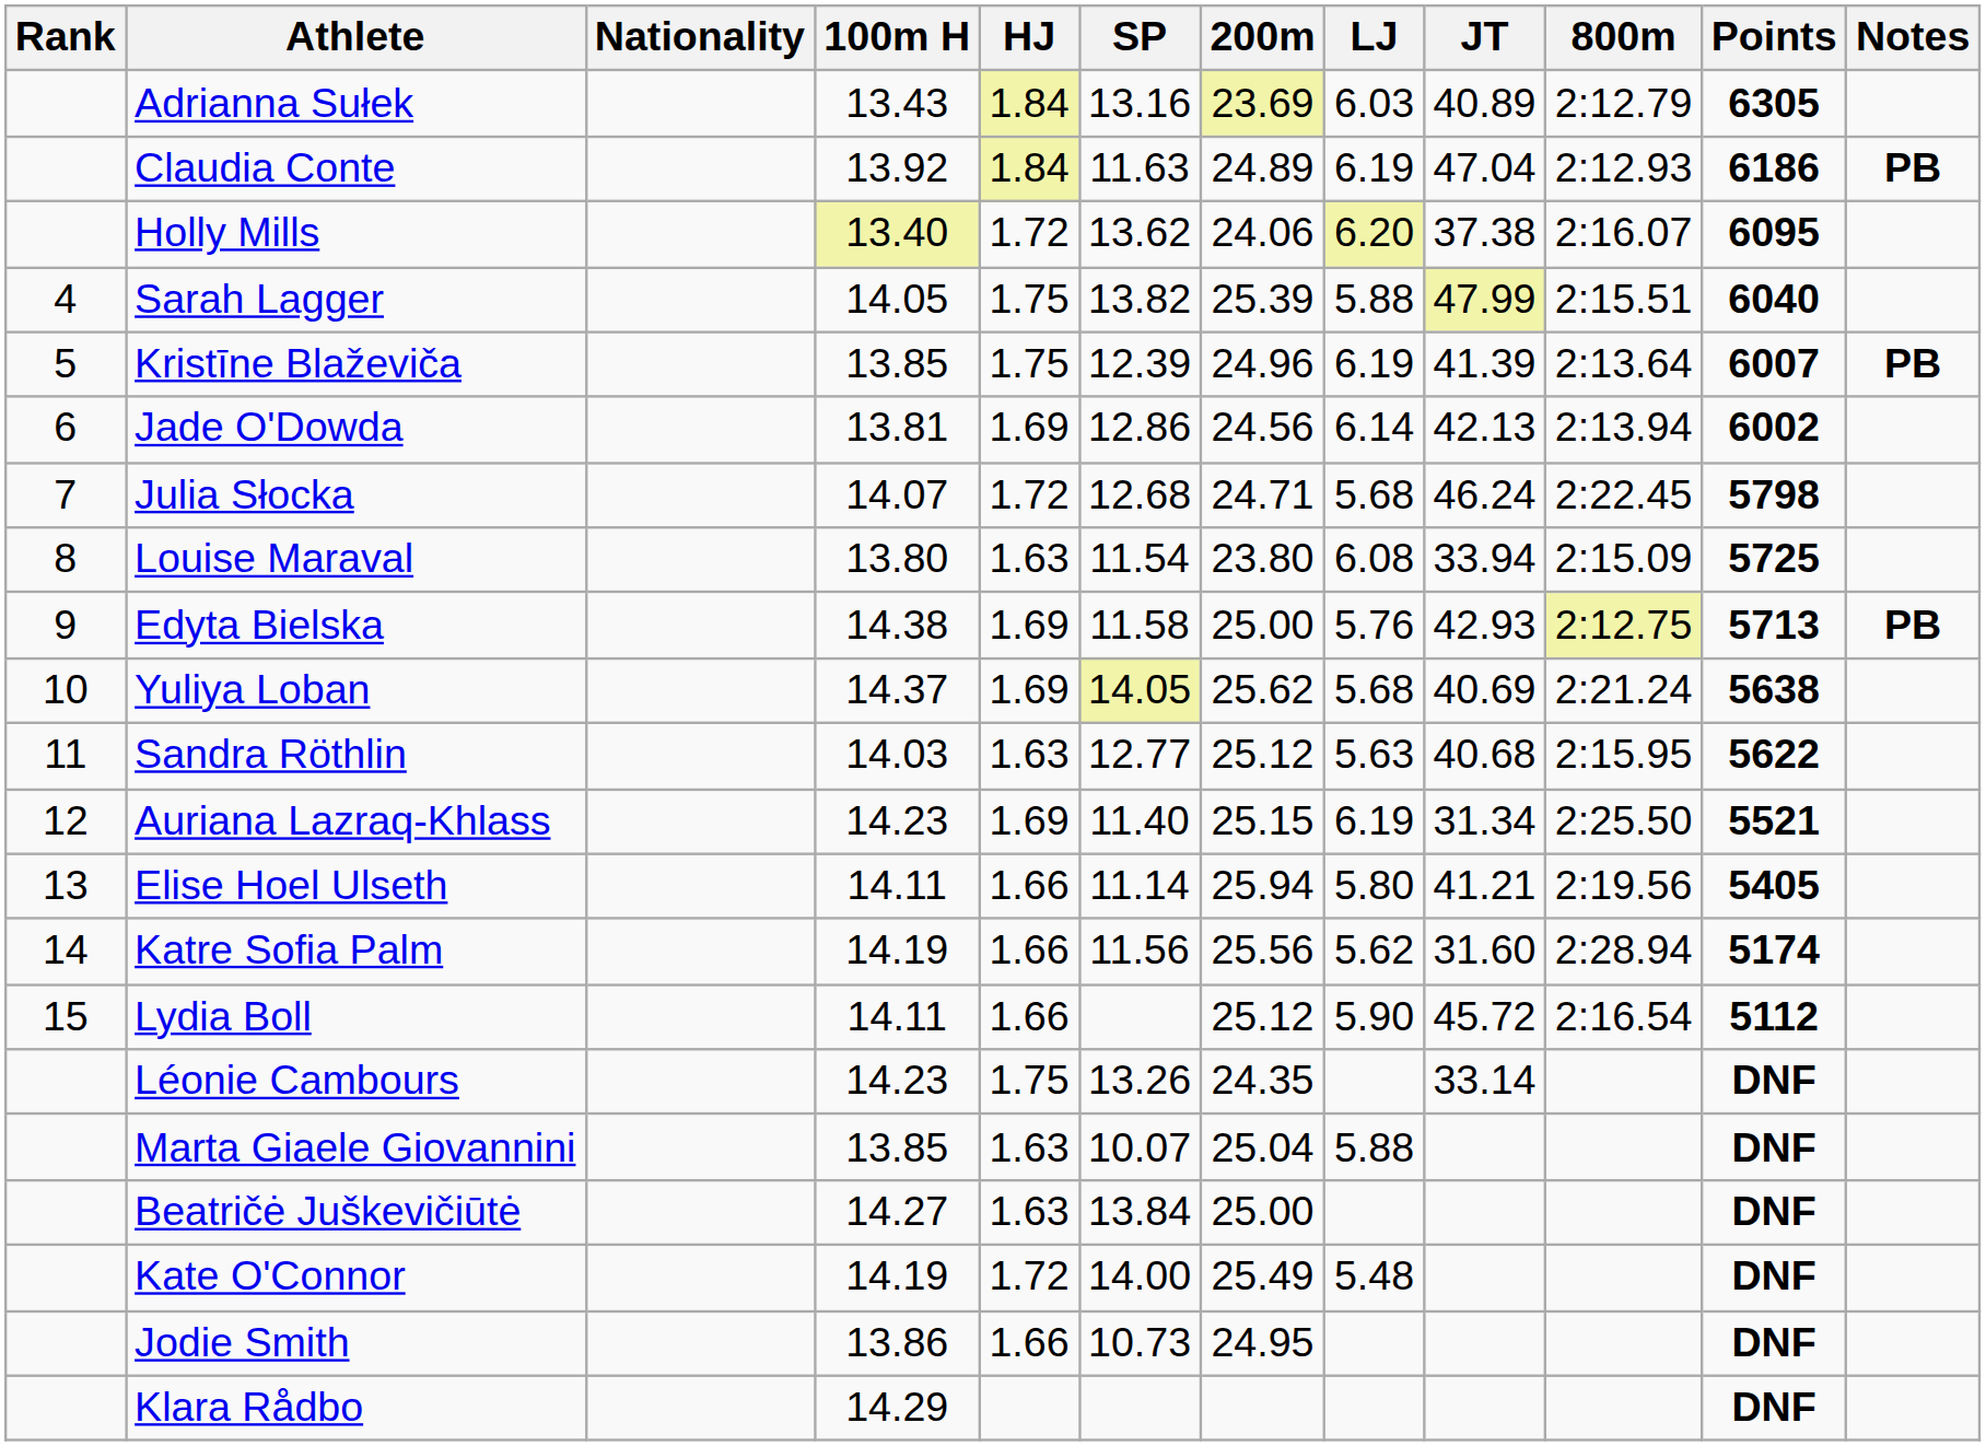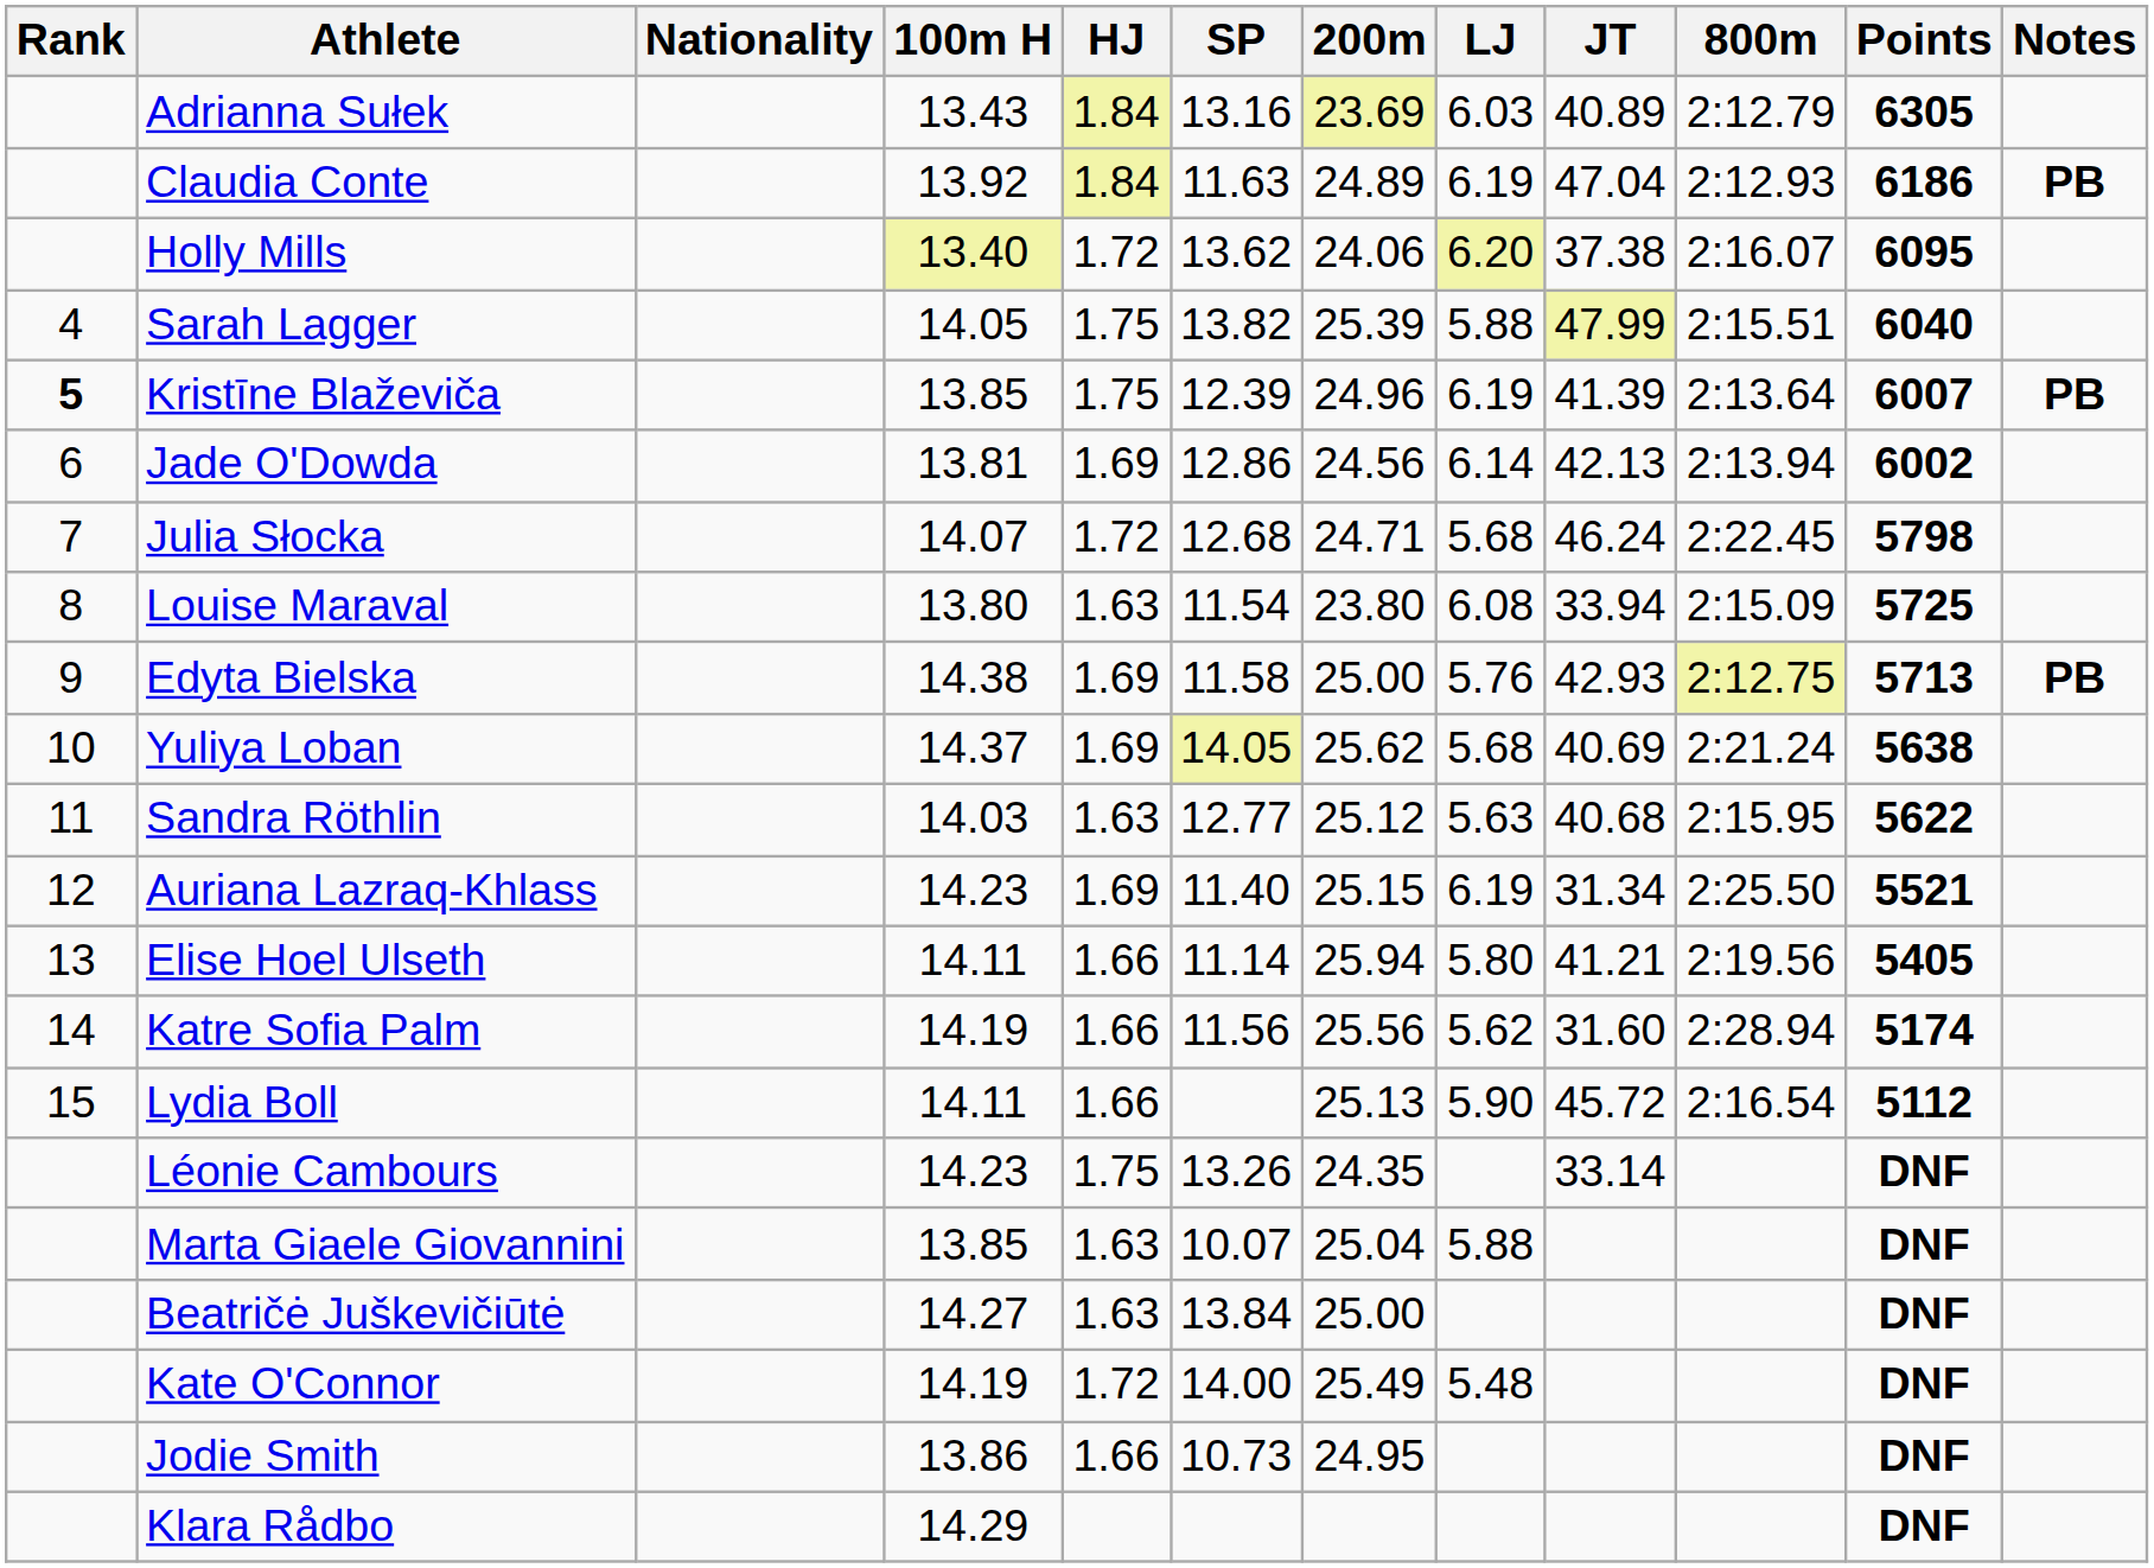 <table class="wikitable sortable" style=" text-align:center">
 <tr>
 <th>Rank</th>
 <th>Athlete</th>
 <th>Nationality</th>
 <th>100m H</th>
 <th>HJ</th>
 <th>SP</th>
 <th>200m</th>
 <th>LJ</th>
 <th>JT</th>
 <th>800m</th>
 <th>Points</th>
 <th>Notes</th>
 </tr>
 <tr>
 <td></td>
 <td align=left><a href='#'>Adrianna Sułek</a></td>
 <td align=left></td>
 <td>13.43</td>
 <td bgcolor=#F2F5A9>1.84</td>
 <td>13.16</td>
 <td bgcolor=#F2F5A9>23.69</td>
 <td>6.03</td>
 <td>40.89</td>
 <td>2:12.79</td>
 <td><strong>6305</strong></td>
 <td></td>
 </tr>
 <tr>
 <td></td>
 <td align=left><a href='#'>Claudia Conte</a></td>
 <td align=left></td>
 <td>13.92</td>
 <td bgcolor=#F2F5A9>1.84</td>
 <td>11.63</td>
 <td>24.89</td>
 <td>6.19</td>
 <td>47.04</td>
 <td>2:12.93</td>
 <td><strong>6186</strong></td>
 <td><strong>PB</strong></td>
 </tr>
 <tr>
 <td></td>
 <td align=left><a href='#'>Holly Mills</a></td>
 <td align=left></td>
 <td bgcolor=#F2F5A9>13.40</td>
 <td>1.72</td>
 <td>13.62</td>
 <td>24.06</td>
 <td bgcolor=#F2F5A9>6.20</td>
 <td>37.38</td>
 <td>2:16.07</td>
 <td><strong>6095</strong></td>
 <td></td>
 </tr>
 <tr>
 <td>4</td>
 <td align=left><a href='#'>Sarah Lagger</a></td>
 <td align=left></td>
 <td>14.05</td>
 <td>1.75</td>
 <td>13.82</td>
 <td>25.39</td>
 <td>5.88</td>
 <td bgcolor=#F2F5A9>47.99</td>
 <td>2:15.51</td>
 <td><strong>6040</strong></td>
 <td></td>
 </tr>
 <tr>
-<td>5</td>
+<td><strong>5</strong></td>
 <td align=left><a href='#'>Kristīne Blaževiča</a></td>
 <td align=left></td>
 <td>13.85</td>
 <td>1.75</td>
 <td>12.39</td>
 <td>24.96</td>
 <td>6.19</td>
 <td>41.39</td>
 <td>2:13.64</td>
 <td><strong>6007</strong></td>
 <td><strong>PB</strong></td>
 </tr>
 <tr>
 <td>6</td>
 <td align=left><a href='#'>Jade O'Dowda</a></td>
 <td align=left></td>
 <td>13.81</td>
 <td>1.69</td>
 <td>12.86</td>
 <td>24.56</td>
 <td>6.14</td>
 <td>42.13</td>
 <td>2:13.94</td>
 <td><strong>6002</strong></td>
 <td></td>
 </tr>
 <tr>
 <td>7</td>
 <td align=left><a href='#'>Julia Słocka</a></td>
 <td align=left></td>
 <td>14.07</td>
 <td>1.72</td>
 <td>12.68</td>
 <td>24.71</td>
 <td>5.68</td>
 <td>46.24</td>
 <td>2:22.45</td>
 <td><strong>5798</strong></td>
 <td></td>
 </tr>
 <tr>
 <td>8</td>
 <td align=left><a href='#'>Louise Maraval</a></td>
 <td align=left></td>
 <td>13.80</td>
 <td>1.63</td>
 <td>11.54</td>
 <td>23.80</td>
 <td>6.08</td>
 <td>33.94</td>
 <td>2:15.09</td>
 <td><strong>5725</strong></td>
 <td></td>
 </tr>
 <tr>
 <td>9</td>
 <td align=left><a href='#'>Edyta Bielska</a></td>
 <td align=left></td>
 <td>14.38</td>
 <td>1.69</td>
 <td>11.58</td>
 <td>25.00</td>
 <td>5.76</td>
 <td>42.93</td>
 <td bgcolor=#F2F5A9>2:12.75</td>
 <td><strong>5713</strong></td>
 <td><strong>PB</strong></td>
 </tr>
 <tr>
 <td>10</td>
 <td align=left><a href='#'>Yuliya Loban</a></td>
 <td align=left></td>
 <td>14.37</td>
 <td>1.69</td>
 <td bgcolor=#F2F5A9>14.05</td>
 <td>25.62</td>
 <td>5.68</td>
 <td>40.69</td>
 <td>2:21.24</td>
 <td><strong>5638</strong></td>
 <td></td>
 </tr>
 <tr>
 <td>11</td>
 <td align=left><a href='#'>Sandra Röthlin</a></td>
 <td align=left></td>
 <td>14.03</td>
 <td>1.63</td>
 <td>12.77</td>
 <td>25.12</td>
 <td>5.63</td>
 <td>40.68</td>
 <td>2:15.95</td>
 <td><strong>5622</strong></td>
 <td></td>
 </tr>
 <tr>
 <td>12</td>
 <td align=left><a href='#'>Auriana Lazraq-Khlass</a></td>
 <td align=left></td>
 <td>14.23</td>
 <td>1.69</td>
 <td>11.40</td>
 <td>25.15</td>
 <td>6.19</td>
 <td>31.34</td>
 <td>2:25.50</td>
 <td><strong>5521</strong></td>
 <td></td>
 </tr>
 <tr>
 <td>13</td>
 <td align=left><a href='#'>Elise Hoel Ulseth</a></td>
 <td align=left></td>
 <td>14.11</td>
 <td>1.66</td>
 <td>11.14</td>
 <td>25.94</td>
 <td>5.80</td>
 <td>41.21</td>
 <td>2:19.56</td>
 <td><strong>5405</strong></td>
 <td></td>
 </tr>
 <tr>
 <td>14</td>
 <td align=left><a href='#'>Katre Sofia Palm</a></td>
 <td align=left></td>
 <td>14.19</td>
 <td>1.66</td>
 <td>11.56</td>
 <td>25.56</td>
 <td>5.62</td>
 <td>31.60</td>
 <td>2:28.94</td>
 <td><strong>5174</strong></td>
 <td></td>
 </tr>
 <tr>
 <td>15</td>
 <td align=left><a href='#'>Lydia Boll</a></td>
 <td align=left></td>
 <td>14.11</td>
 <td>1.66</td>
 <td></td>
-<td>25.12</td>
+<td>25.13</td>
 <td>5.90</td>
 <td>45.72</td>
 <td>2:16.54</td>
 <td><strong>5112</strong></td>
 <td></td>
 </tr>
 <tr>
 <td></td>
 <td align=left><a href='#'>Léonie Cambours</a></td>
 <td align=left></td>
 <td>14.23</td>
 <td>1.75</td>
 <td>13.26</td>
 <td>24.35</td>
 <td></td>
 <td>33.14</td>
 <td></td>
 <td><strong>DNF</strong></td>
 <td></td>
 </tr>
 <tr>
 <td></td>
 <td align=left><a href='#'>Marta Giaele Giovannini</a></td>
 <td align=left></td>
 <td>13.85</td>
 <td>1.63</td>
 <td>10.07</td>
 <td>25.04</td>
 <td>5.88</td>
 <td></td>
 <td></td>
 <td><strong>DNF</strong></td>
 <td></td>
 </tr>
 <tr>
 <td></td>
 <td align=left><a href='#'>Beatričė Juškevičiūtė</a></td>
 <td align=left></td>
 <td>14.27</td>
 <td>1.63</td>
 <td>13.84</td>
 <td>25.00</td>
 <td></td>
 <td></td>
 <td></td>
 <td><strong>DNF</strong></td>
 <td></td>
 </tr>
 <tr>
 <td></td>
 <td align=left><a href='#'>Kate O'Connor</a></td>
 <td align=left></td>
 <td>14.19</td>
 <td>1.72</td>
 <td>14.00</td>
 <td>25.49</td>
 <td>5.48</td>
 <td></td>
 <td></td>
 <td><strong>DNF</strong></td>
 <td></td>
 </tr>
 <tr>
 <td></td>
 <td align=left><a href='#'>Jodie Smith</a></td>
 <td align=left></td>
 <td>13.86</td>
 <td>1.66</td>
 <td>10.73</td>
 <td>24.95</td>
 <td></td>
 <td></td>
 <td></td>
 <td><strong>DNF</strong></td>
 <td></td>
 </tr>
 <tr>
 <td></td>
 <td align=left><a href='#'>Klara Rådbo</a></td>
 <td align=left></td>
 <td>14.29</td>
 <td></td>
 <td></td>
 <td></td>
 <td></td>
 <td></td>
 <td></td>
 <td><strong>DNF</strong></td>
 <td></td>
 </tr>
 </table>
